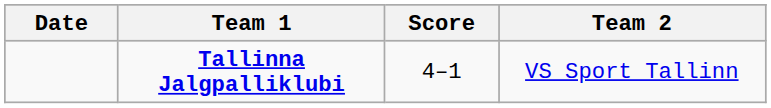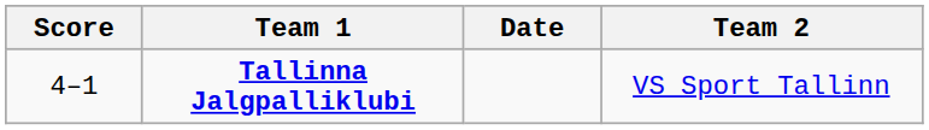 <table class="wikitable" style="text-align: center">
 <tr>
+<th width=60px>Score</th>
+<th width=150px>Team 1</th>
 <th width=60px>Date</th>
-<th width=150px>Team 1</th>
-<th width=60px>Score</th>
 <th width=150px>Team 2</th>
 </tr>
 <tr>
+<td>4–1</td>
+<td><strong><a href='#'>Tallinna Jalgpalliklubi</a></strong></td>
 <td></td>
-<td><strong><a href='#'>Tallinna Jalgpalliklubi</a></strong></td>
-<td>4–1</td>
 <td><a href='#'>VS Sport Tallinn</a></td>
 </tr>
 </table>
